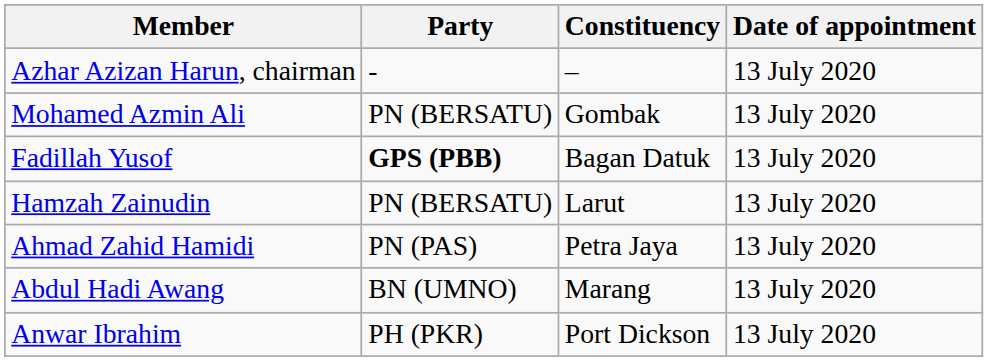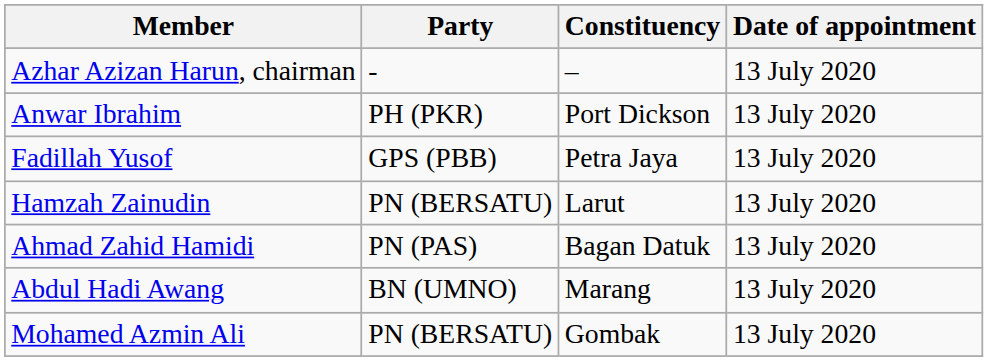 <table class="wikitable">
 <tr>
 <th>Member</th>
 <th>Party</th>
 <th>Constituency</th>
 <th>Date of appointment</th>
 </tr>
 <tr>
 <td><a href='#'>Azhar Azizan Harun</a>, chairman</td>
 <td>-</td>
 <td>–</td>
 <td>13 July 2020</td>
 </tr>
 <tr>
-<td><a href='#'>Mohamed Azmin Ali</a></td>
-<td>PN (BERSATU)</td>
-<td>Gombak</td>
+<td><a href='#'>Anwar Ibrahim</a></td>
+<td>PH (PKR)</td>
+<td>Port Dickson</td>
 <td>13 July 2020</td>
 </tr>
 <tr>
 <td><a href='#'>Fadillah Yusof</a></td>
-<td><strong>GPS (PBB)</strong></td>
-<td>Bagan Datuk</td>
+<td>GPS (PBB)</td>
+<td>Petra Jaya</td>
 <td>13 July 2020</td>
 </tr>
 <tr>
 <td><a href='#'>Hamzah Zainudin</a></td>
 <td>PN (BERSATU)</td>
 <td>Larut</td>
 <td>13 July 2020</td>
 </tr>
 <tr>
 <td><a href='#'>Ahmad Zahid Hamidi</a></td>
 <td>PN (PAS)</td>
-<td>Petra Jaya</td>
+<td>Bagan Datuk</td>
 <td>13 July 2020</td>
 </tr>
 <tr>
 <td><a href='#'>Abdul Hadi Awang</a></td>
 <td>BN (UMNO)</td>
 <td>Marang</td>
 <td>13 July 2020</td>
 </tr>
 <tr>
-<td><a href='#'>Anwar Ibrahim</a></td>
-<td>PH (PKR)</td>
-<td>Port Dickson</td>
+<td><a href='#'>Mohamed Azmin Ali</a></td>
+<td>PN (BERSATU)</td>
+<td>Gombak</td>
 <td>13 July 2020</td>
 </tr>
 </table>
